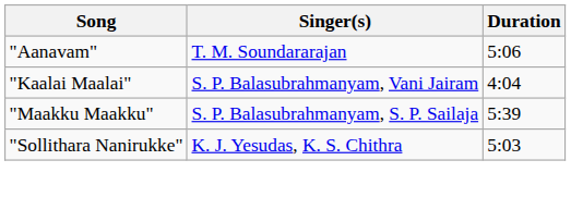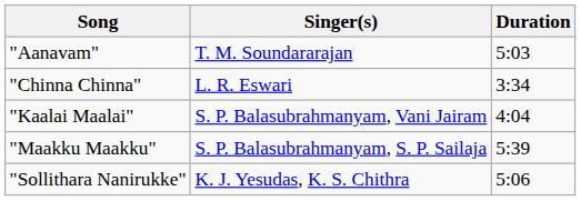 <table class="wikitable" style="font-size:95%;">
 <tr>
 <th>Song</th>
 <th>Singer(s)</th>
 <th>Duration</th>
 </tr>
 <tr>
 <td>"Aanavam"</td>
 <td><a href='#'>T. M. Soundararajan</a></td>
-<td>5:06</td>
+<td>5:03</td>
+</tr>
+<tr>
+<td>"Chinna Chinna"</td>
+<td><a href='#'>L. R. Eswari</a></td>
+<td>3:34</td>
 </tr>
 <tr>
 <td>"Kaalai Maalai"</td>
 <td><a href='#'>S. P. Balasubrahmanyam</a>, <a href='#'>Vani Jairam</a></td>
 <td>4:04</td>
 </tr>
 <tr>
 <td>"Maakku Maakku"</td>
 <td><a href='#'>S. P. Balasubrahmanyam</a>, <a href='#'>S. P. Sailaja</a></td>
 <td>5:39</td>
 </tr>
 <tr>
 <td>"Sollithara Nanirukke"</td>
 <td><a href='#'>K. J. Yesudas</a>, <a href='#'>K. S. Chithra</a></td>
-<td>5:03</td>
+<td>5:06</td>
 </tr>
 </table>
